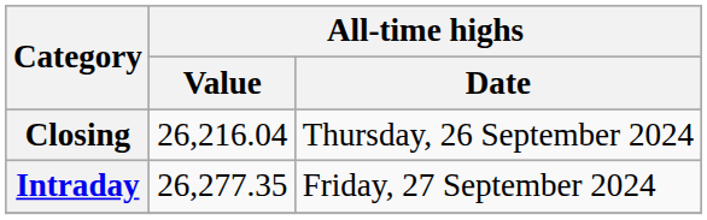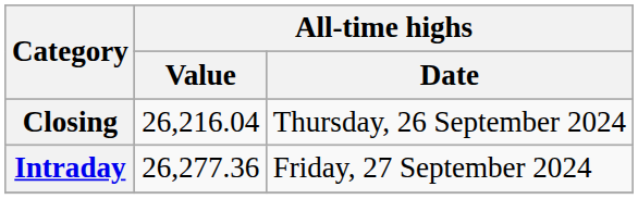 <table class="wikitable">
 <tr>
 <th rowspan=2>Category</th>
 <th colspan=2>All-time highs</th>
 </tr>
 <tr>
 <th>Value</th>
 <th>Date</th>
 </tr>
 <tr>
 <th>Closing</th>
 <td>26,216.04</td>
 <td>Thursday, 26 September 2024</td>
 </tr>
 <tr>
 <th><a href='#'>Intraday</a></th>
-<td>26,277.35</td>
+<td>26,277.36</td>
 <td>Friday, 27 September 2024</td>
 </tr>
 <tr>
 </tr>
 </table>
